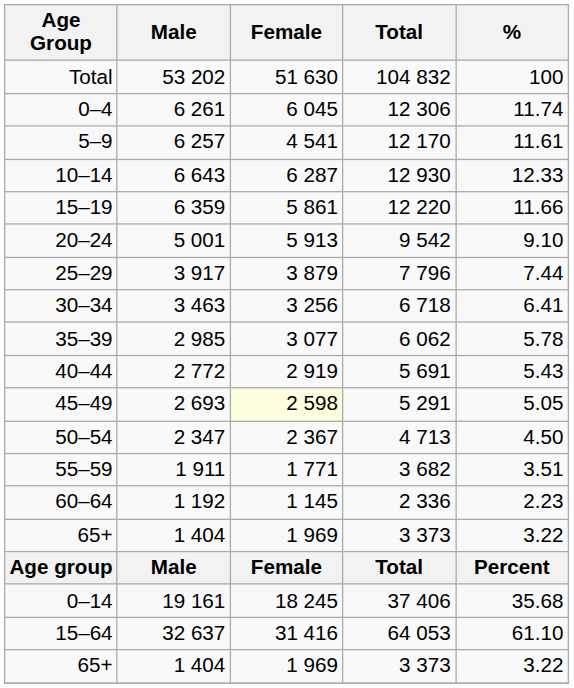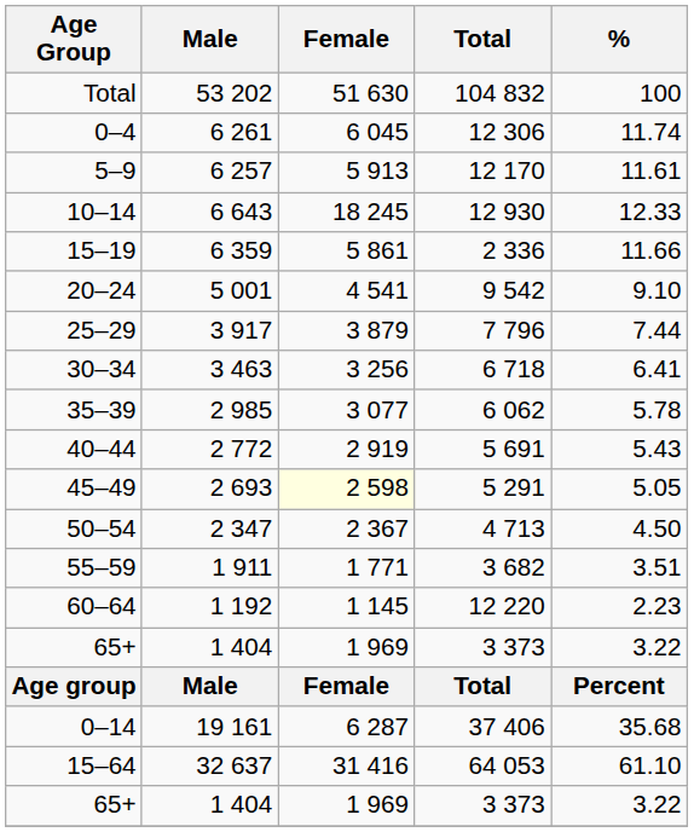 <table class="wikitable">
 <tr>
 <th width="80pt">Age Group</th>
 <th width="80pt">Male</th>
 <th width="80pt">Female</th>
 <th width="80pt">Total</th>
 <th width="80pt">%</th>
 </tr>
 <tr>
 <td align="right">Total</td>
 <td align="right">53 202</td>
 <td align="right">51 630</td>
 <td align="right">104 832</td>
 <td align="right">100</td>
 </tr>
 <tr>
 <td align="right">0–4</td>
 <td align="right">6 261</td>
 <td align="right">6 045</td>
 <td align="right">12 306</td>
 <td align="right">11.74</td>
 </tr>
 <tr>
 <td align="right">5–9</td>
 <td align="right">6 257</td>
-<td align="right">4 541</td>
+<td align="right">5 913</td>
 <td align="right">12 170</td>
 <td align="right">11.61</td>
 </tr>
 <tr>
 <td align="right">10–14</td>
 <td align="right">6 643</td>
-<td align="right">6 287</td>
+<td align="right">18 245</td>
 <td align="right">12 930</td>
 <td align="right">12.33</td>
 </tr>
 <tr>
 <td align="right">15–19</td>
 <td align="right">6 359</td>
 <td align="right">5 861</td>
-<td align="right">12 220</td>
+<td align="right">2 336</td>
 <td align="right">11.66</td>
 </tr>
 <tr>
 <td align="right">20–24</td>
 <td align="right">5 001</td>
-<td align="right">5 913</td>
+<td align="right">4 541</td>
 <td align="right">9 542</td>
 <td align="right">9.10</td>
 </tr>
 <tr>
 <td align="right">25–29</td>
 <td align="right">3 917</td>
 <td align="right">3 879</td>
 <td align="right">7 796</td>
 <td align="right">7.44</td>
 </tr>
 <tr>
 <td align="right">30–34</td>
 <td align="right">3 463</td>
 <td align="right">3 256</td>
 <td align="right">6 718</td>
 <td align="right">6.41</td>
 </tr>
 <tr>
 <td align="right">35–39</td>
 <td align="right">2 985</td>
 <td align="right">3 077</td>
 <td align="right">6 062</td>
 <td align="right">5.78</td>
 </tr>
 <tr>
 <td align="right">40–44</td>
 <td align="right">2 772</td>
 <td align="right">2 919</td>
 <td align="right">5 691</td>
 <td align="right">5.43</td>
 </tr>
 <tr>
 <td align="right">45–49</td>
 <td align="right">2 693</td>
 <td align="right" style="background: lightyellow;">2 598</td>
 <td align="right">5 291</td>
 <td align="right">5.05</td>
 </tr>
 <tr>
 <td align="right">50–54</td>
 <td align="right">2 347</td>
 <td align="right">2 367</td>
 <td align="right">4 713</td>
 <td align="right">4.50</td>
 </tr>
 <tr>
 <td align="right">55–59</td>
 <td align="right">1 911</td>
 <td align="right">1 771</td>
 <td align="right">3 682</td>
 <td align="right">3.51</td>
 </tr>
 <tr>
 <td align="right">60–64</td>
 <td align="right">1 192</td>
 <td align="right">1 145</td>
-<td align="right">2 336</td>
+<td align="right">12 220</td>
 <td align="right">2.23</td>
 </tr>
 <tr>
 <td align="right">65+</td>
 <td align="right">1 404</td>
 <td align="right">1 969</td>
 <td align="right">3 373</td>
 <td align="right">3.22</td>
 </tr>
 <tr>
 <th width="50">Age group</th>
 <th width="80pt">Male</th>
 <th width="80">Female</th>
 <th width="80">Total</th>
 <th width="50">Percent</th>
 </tr>
 <tr>
 <td align="right">0–14</td>
 <td align="right">19 161</td>
-<td align="right">18 245</td>
+<td align="right">6 287</td>
 <td align="right">37 406</td>
 <td align="right">35.68</td>
 </tr>
 <tr>
 <td align="right">15–64</td>
 <td align="right">32 637</td>
 <td align="right">31 416</td>
 <td align="right">64 053</td>
 <td align="right">61.10</td>
 </tr>
 <tr>
 <td align="right">65+</td>
 <td align="right">1 404</td>
 <td align="right">1 969</td>
 <td align="right">3 373</td>
 <td align="right">3.22</td>
 </tr>
 <tr>
 </tr>
 </table>
